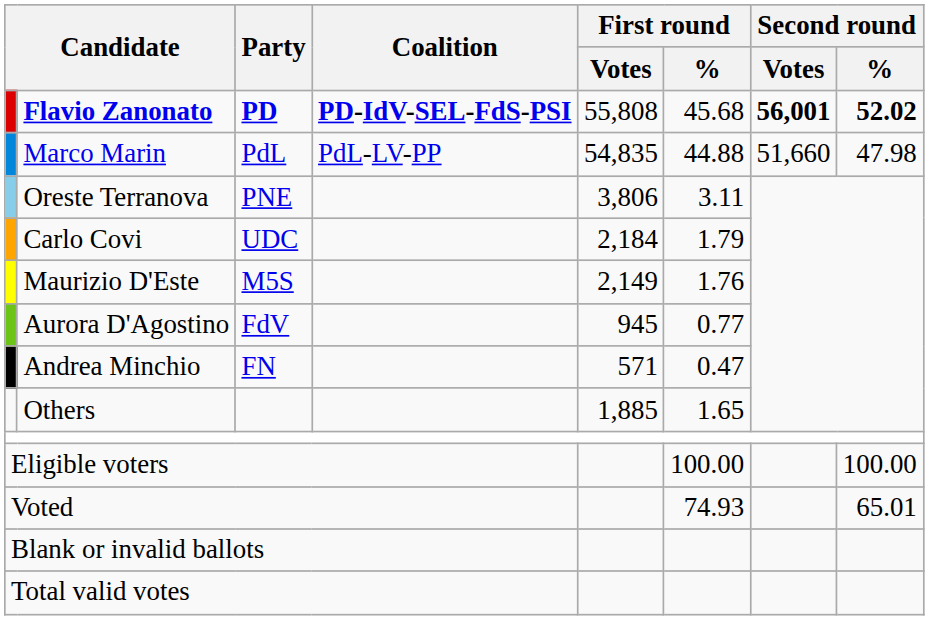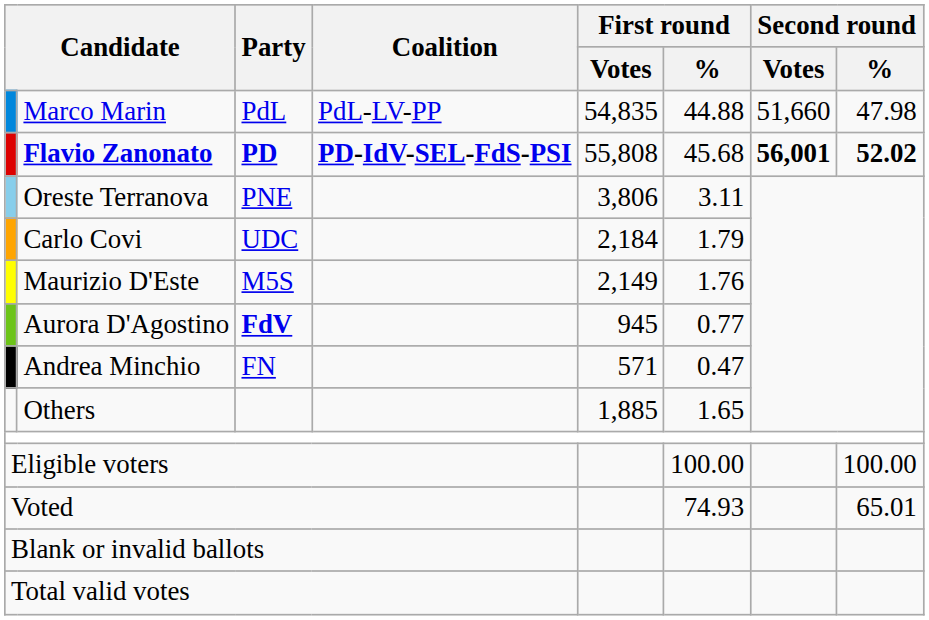 <table class="wikitable centre">
 <tr>
 <th scope="col" rowspan=2 colspan=2>Candidate</th>
 <th scope="col" rowspan=2 colspan=1>Party</th>
 <th scope="col" rowspan=2 colspan=1>Coalition</th>
 <th scope="col" colspan=2>First round</th>
 <th scope="col" colspan=2>Second round</th>
 </tr>
 <tr>
 <th scope="col">Votes</th>
 <th scope="col">%</th>
 <th scope="col">Votes</th>
 <th scope="col">%</th>
 </tr>
 <tr>
+<td bgcolor="#0087DC"></td>
+<td><a href='#'>Marco Marin</a></td>
+<td><a href='#'>PdL</a></td>
+<td><a href='#'>PdL</a>-<a href='#'>LV</a>-<a href='#'>PP</a></td>
+<td style="text-align: right">54,835</td>
+<td style="text-align: right">44.88</td>
+<td style="text-align: right">51,660</td>
+<td style="text-align: right">47.98</td>
+</tr>
+<tr>
 <td bgcolor="#dd0000"></td>
 <td><strong><a href='#'>Flavio Zanonato</a></strong></td>
 <td><strong><a href='#'>PD</a></strong></td>
 <td><strong><a href='#'>PD</a>-<a href='#'>IdV</a>-<a href='#'>SEL</a>-<a href='#'>FdS</a>-<a href='#'>PSI</a></strong></td>
 <td style="text-align: right">55,808</td>
 <td style="text-align: right">45.68</td>
 <td style="text-align: right"><strong>56,001</strong></td>
 <td style="text-align: right"><strong>52.02</strong></td>
-</tr>
-<tr>
-<td bgcolor="#0087DC"></td>
-<td><a href='#'>Marco Marin</a></td>
-<td><a href='#'>PdL</a></td>
-<td><a href='#'>PdL</a>-<a href='#'>LV</a>-<a href='#'>PP</a></td>
-<td style="text-align: right">54,835</td>
-<td style="text-align: right">44.88</td>
-<td style="text-align: right">51,660</td>
-<td style="text-align: right">47.98</td>
 </tr>
 <tr>
 <td bgcolor="skyblue"></td>
 <td>Oreste Terranova</td>
 <td><a href='#'>PNE</a></td>
 <td></td>
 <td style="text-align: right">3,806</td>
 <td style="text-align: right">3.11</td>
 </tr>
 <tr>
 <td bgcolor="orange"></td>
 <td>Carlo Covi</td>
 <td><a href='#'>UDC</a></td>
 <td></td>
 <td style="text-align: right">2,184</td>
 <td style="text-align: right">1.79</td>
 </tr>
 <tr>
 <td bgcolor="yellow"></td>
 <td>Maurizio D'Este</td>
 <td><a href='#'>M5S</a></td>
 <td></td>
 <td style="text-align: right">2,149</td>
 <td style="text-align: right">1.76</td>
 </tr>
 <tr>
 <td bgcolor="#6CC417"></td>
 <td>Aurora D'Agostino</td>
-<td><a href='#'>FdV</a></td>
+<td><strong><a href='#'>FdV</a></strong></td>
 <td></td>
 <td style="text-align: right">945</td>
 <td style="text-align: right">0.77</td>
 </tr>
 <tr>
 <td bgcolor="black"></td>
 <td>Andrea Minchio</td>
 <td><a href='#'>FN</a></td>
 <td></td>
 <td style="text-align: right">571</td>
 <td style="text-align: right">0.47</td>
 </tr>
 <tr>
 <td bgcolor=""></td>
 <td>Others</td>
 <td></td>
 <td></td>
 <td style="text-align: right">1,885</td>
 <td style="text-align: right">1.65</td>
 </tr>
 <tr bgcolor=white>
 <td colspan=8></td>
 </tr>
 <tr>
 <td colspan=4>Eligible voters</td>
 <td style="text-align: right"></td>
 <td style="text-align: right">100.00</td>
 <td style="text-align: right"></td>
 <td style="text-align: right">100.00</td>
 </tr>
 <tr>
 <td colspan=4>Voted</td>
 <td style="text-align: right"></td>
 <td style="text-align: right">74.93</td>
 <td style="text-align: right"></td>
 <td style="text-align: right">65.01</td>
 </tr>
 <tr>
 <td colspan=4>Blank or invalid ballots</td>
 <td style="text-align: right"></td>
 <td style="text-align: right"></td>
 <td style="text-align: right"></td>
 <td style="text-align: right"></td>
 </tr>
 <tr>
 <td colspan=4>Total valid votes</td>
 <td style="text-align: right"></td>
 <td style="text-align: right"></td>
 <td style="text-align: right"></td>
 <td style="text-align: right"></td>
 </tr>
 </table>
